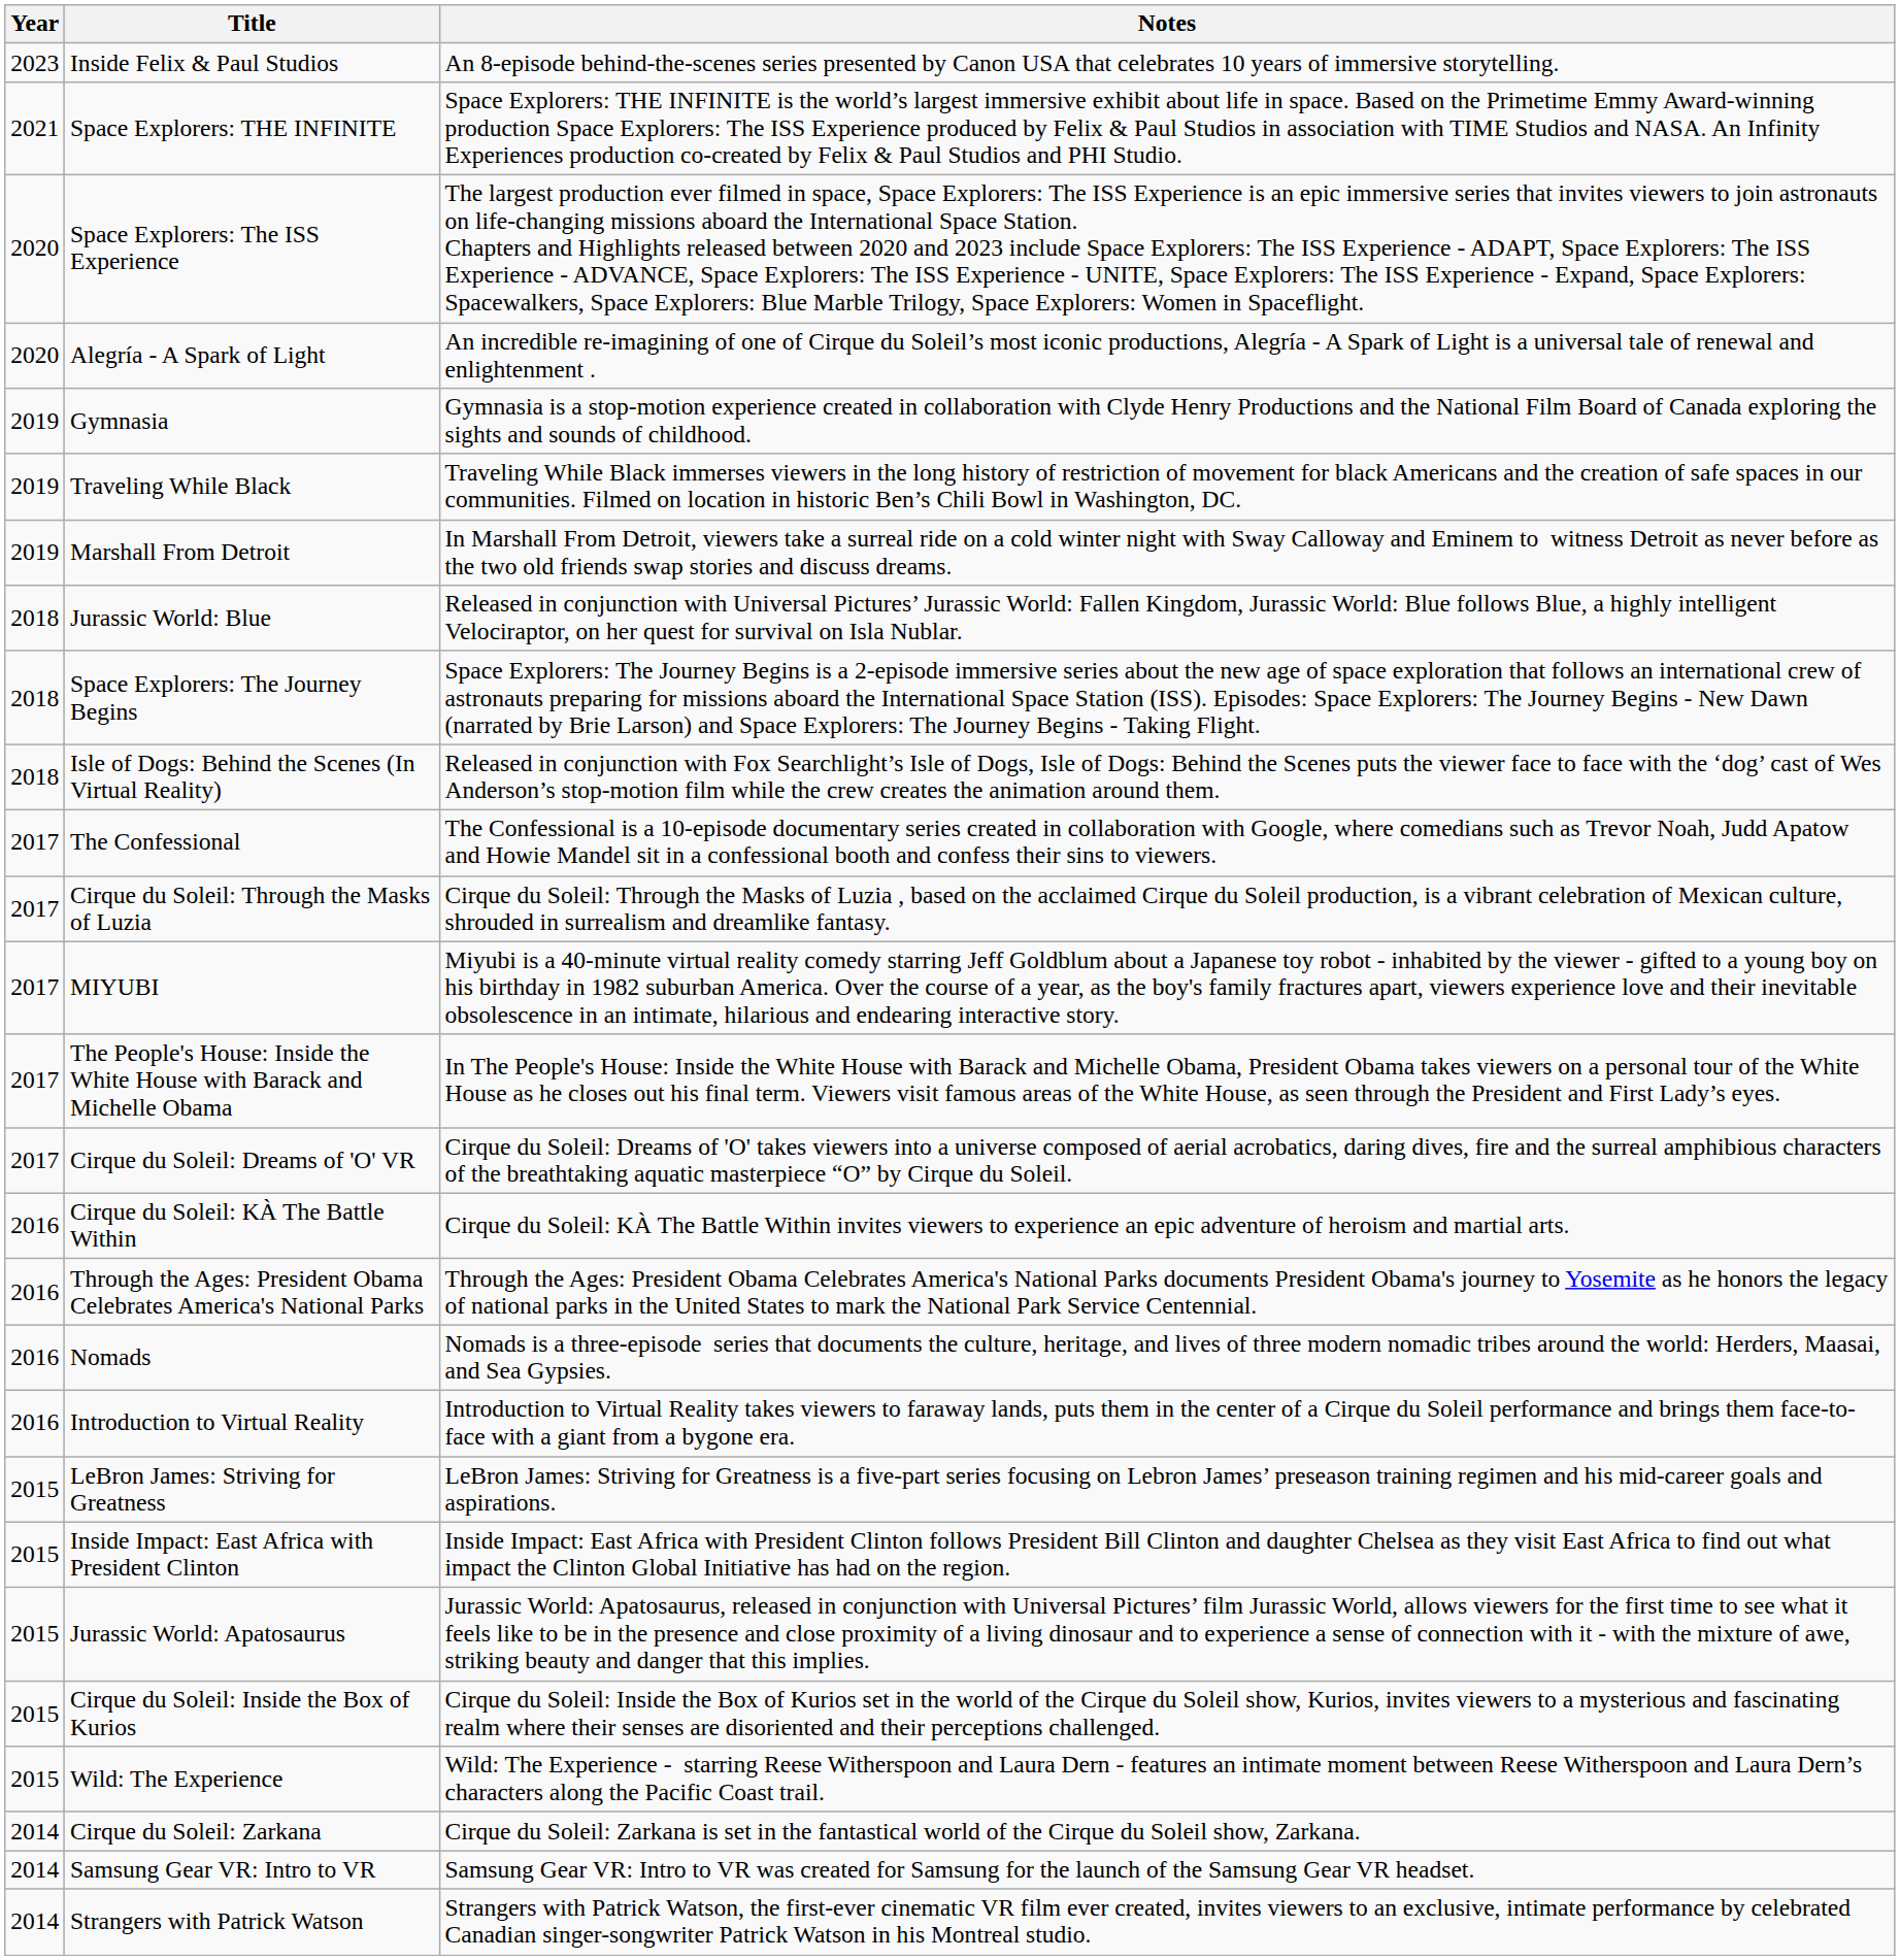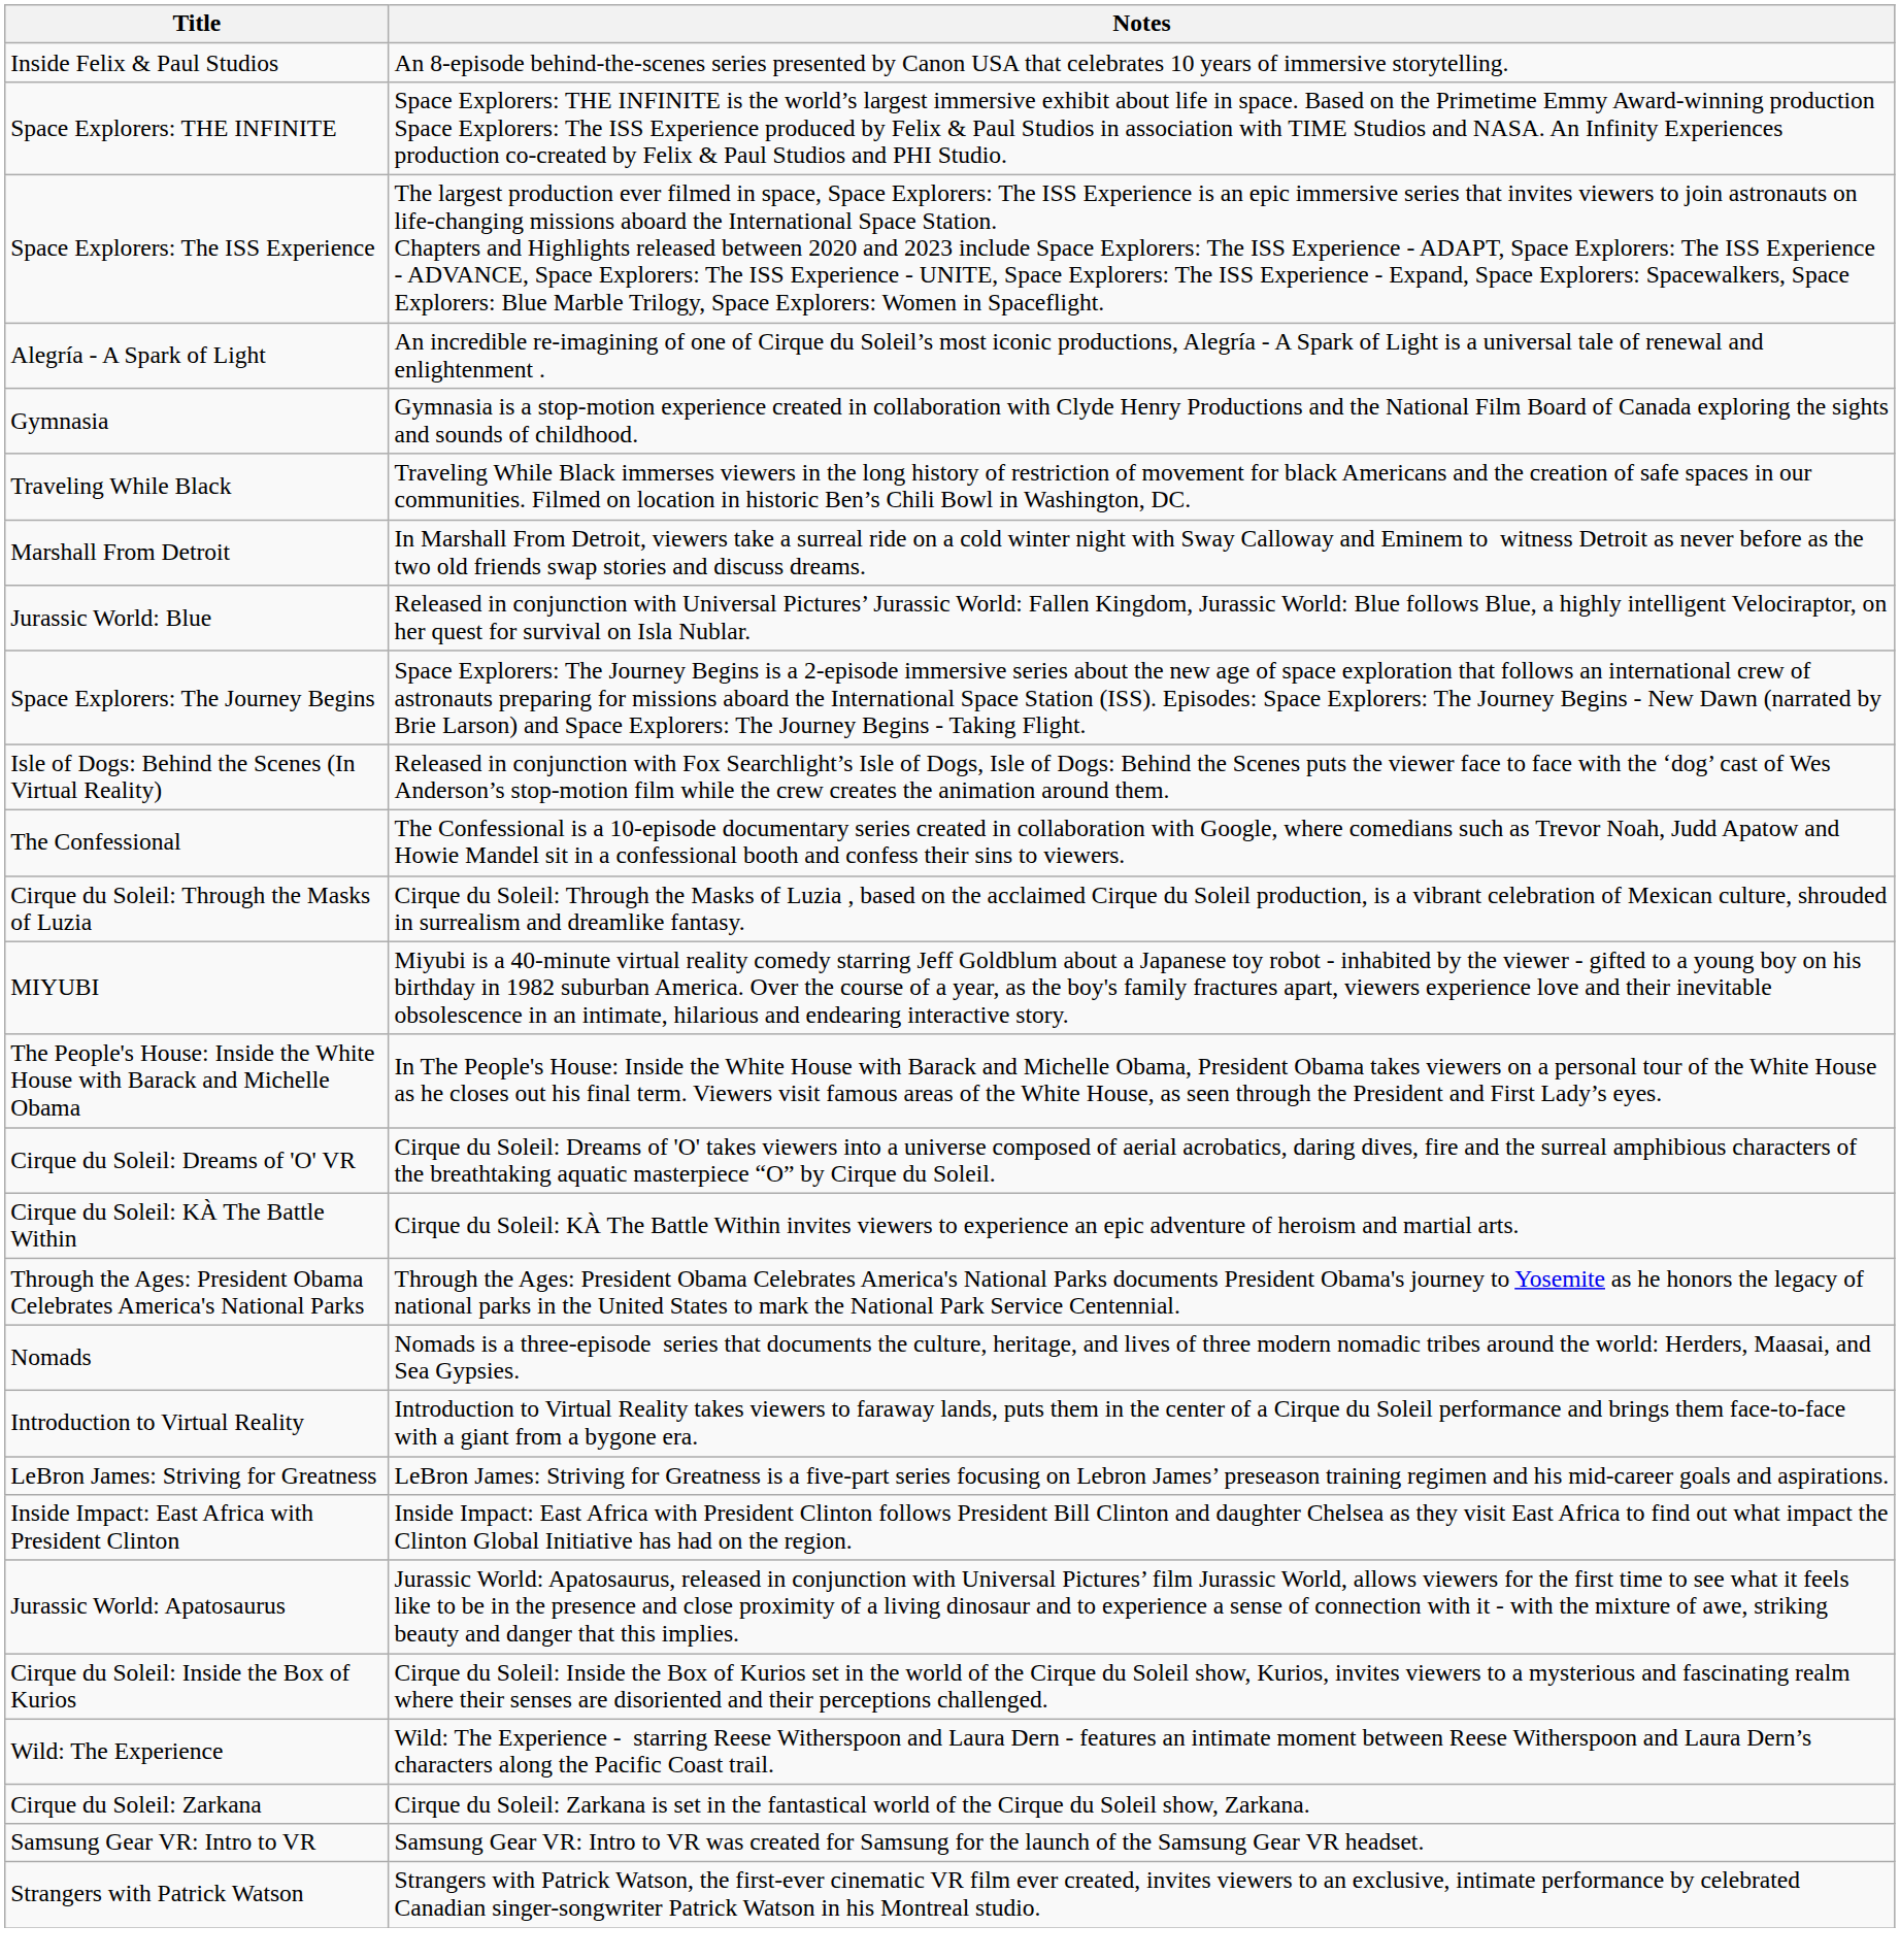 <table class="wikitable">
 <tr>
-<th><strong>Year</strong></th>
 <th><strong>Title</strong></th>
 <th><strong>Notes</strong></th>
 </tr>
 <tr>
-<td>2023</td>
 <td>Inside Felix & Paul Studios</td>
 <td>An 8-episode behind-the-scenes series presented by Canon USA that celebrates 10 years of immersive storytelling.</td>
 </tr>
 <tr>
-<td>2021</td>
 <td>Space Explorers: THE INFINITE</td>
 <td>Space Explorers: THE INFINITE is the world’s largest immersive exhibit about life in space. Based on the Primetime Emmy Award-winning production Space Explorers: The ISS Experience produced by Felix & Paul Studios in association with TIME Studios and NASA. An Infinity Experiences production co-created by Felix & Paul Studios and PHI Studio.</td>
 </tr>
 <tr>
-<td>2020</td>
 <td>Space Explorers: The ISS Experience</td>
 <td>The largest production ever filmed in space, Space Explorers: The ISS Experience is an epic immersive series that invites viewers to join astronauts on life-changing missions aboard the International Space Station.<br>Chapters and Highlights released between 2020 and 2023 include Space Explorers: The ISS Experience - ADAPT, Space Explorers: The ISS Experience - ADVANCE, Space Explorers: The ISS Experience - UNITE, Space Explorers: The ISS Experience - Expand, Space Explorers: Spacewalkers, Space Explorers: Blue Marble Trilogy, Space Explorers: Women in Spaceflight.</td>
 </tr>
 <tr>
-<td>2020</td>
 <td>Alegría - A Spark of Light</td>
 <td>An incredible re-imagining of one of Cirque du Soleil’s most iconic productions, Alegría - A Spark of Light is a universal tale of renewal and enlightenment .</td>
 </tr>
 <tr>
-<td>2019</td>
 <td>Gymnasia</td>
 <td>Gymnasia is a stop-motion experience created in collaboration with Clyde Henry Productions and the National Film Board of Canada exploring the sights and sounds of childhood.</td>
 </tr>
 <tr>
-<td>2019</td>
 <td>Traveling While Black</td>
 <td>Traveling While Black immerses viewers in the long history of restriction of movement for black Americans and the creation of safe spaces in our communities. Filmed on location in historic Ben’s Chili Bowl in Washington, DC.</td>
 </tr>
 <tr>
-<td>2019</td>
 <td>Marshall From Detroit</td>
 <td>In Marshall From Detroit, viewers take a surreal ride on a cold winter night with Sway Calloway and Eminem to  witness Detroit as never before as the two old friends swap stories and discuss dreams.</td>
 </tr>
 <tr>
-<td>2018</td>
 <td>Jurassic World: Blue</td>
 <td>Released in conjunction with Universal Pictures’ Jurassic World: Fallen Kingdom, Jurassic World: Blue follows Blue, a highly intelligent Velociraptor, on her quest for survival on Isla Nublar.</td>
 </tr>
 <tr>
-<td>2018</td>
 <td>Space Explorers: The Journey Begins</td>
 <td>Space Explorers: The Journey Begins is a 2-episode immersive series about the new age of space exploration that follows an international crew of astronauts preparing for missions aboard the International Space Station (ISS). Episodes: Space Explorers: The Journey Begins - New Dawn (narrated by Brie Larson) and Space Explorers: The Journey Begins - Taking Flight.</td>
 </tr>
 <tr>
-<td>2018</td>
 <td>Isle of Dogs: Behind the Scenes (In Virtual Reality)</td>
 <td>Released in conjunction with Fox Searchlight’s Isle of Dogs, Isle of Dogs: Behind the Scenes puts the viewer face to face with the ‘dog’ cast of Wes Anderson’s stop-motion film while the crew creates the animation around them.</td>
 </tr>
 <tr>
-<td>2017</td>
 <td>The Confessional</td>
 <td>The Confessional is a 10-episode documentary series created in collaboration with Google, where comedians such as Trevor Noah, Judd Apatow and Howie Mandel sit in a confessional booth and confess their sins to viewers.</td>
 </tr>
 <tr>
-<td>2017</td>
 <td>Cirque du Soleil: Through the Masks of Luzia</td>
 <td>Cirque du Soleil: Through the Masks of Luzia , based on the acclaimed Cirque du Soleil production, is a vibrant celebration of Mexican culture, shrouded in surrealism and dreamlike fantasy.</td>
 </tr>
 <tr>
-<td>2017</td>
 <td>MIYUBI</td>
 <td>Miyubi is a 40-minute virtual reality comedy starring Jeff Goldblum about a Japanese toy robot - inhabited by the viewer - gifted to a young boy on his birthday in 1982 suburban America. Over the course of a year, as the boy's family fractures apart, viewers experience love and their inevitable obsolescence in an intimate, hilarious and endearing interactive story.</td>
 </tr>
 <tr>
-<td>2017</td>
 <td>The People's House: Inside the White House with Barack and Michelle Obama</td>
 <td>In The People's House: Inside the White House with Barack and Michelle Obama, President Obama takes viewers on a personal tour of the White House as he closes out his final term. Viewers visit famous areas of the White House, as seen through the President and First Lady’s eyes.</td>
 </tr>
 <tr>
-<td>2017</td>
 <td>Cirque du Soleil: Dreams of 'O' VR</td>
 <td>Cirque du Soleil: Dreams of 'O' takes viewers into a universe composed of aerial acrobatics, daring dives, fire and the surreal amphibious characters of the breathtaking aquatic masterpiece “O” by Cirque du Soleil.</td>
 </tr>
 <tr>
-<td>2016</td>
 <td>Cirque du Soleil: KÀ The Battle Within</td>
 <td>Cirque du Soleil: KÀ The Battle Within invites viewers to experience an epic adventure of heroism and martial arts.</td>
 </tr>
 <tr>
-<td>2016</td>
 <td>Through the Ages: President Obama Celebrates America's National Parks</td>
 <td>Through the Ages: President Obama Celebrates America's National Parks documents President Obama's journey to <a href='#'>Yosemite</a> as he honors the legacy of national parks in the United States to mark the National Park Service Centennial.</td>
 </tr>
 <tr>
-<td>2016</td>
 <td>Nomads</td>
 <td>Nomads is a three-episode  series that documents the culture, heritage, and lives of three modern nomadic tribes around the world: Herders, Maasai, and Sea Gypsies.</td>
 </tr>
 <tr>
-<td>2016</td>
 <td>Introduction to Virtual Reality</td>
 <td>Introduction to Virtual Reality takes viewers to faraway lands, puts them in the center of a Cirque du Soleil performance and brings them face-to-face with a giant from a bygone era.</td>
 </tr>
 <tr>
-<td>2015</td>
 <td>LeBron James: Striving for Greatness</td>
 <td>LeBron James: Striving for Greatness is a five-part series focusing on Lebron James’ preseason training regimen and his mid-career goals and aspirations.</td>
 </tr>
 <tr>
-<td>2015</td>
 <td>Inside Impact: East Africa with President Clinton</td>
 <td>Inside Impact: East Africa with President Clinton follows President Bill Clinton and daughter Chelsea as they visit East Africa to find out what impact the Clinton Global Initiative has had on the region.</td>
 </tr>
 <tr>
-<td>2015</td>
 <td>Jurassic World: Apatosaurus</td>
 <td>Jurassic World: Apatosaurus, released in conjunction with Universal Pictures’ film Jurassic World, allows viewers for the first time to see what it feels like to be in the presence and close proximity of a living dinosaur and to experience a sense of connection with it - with the mixture of awe, striking beauty and danger that this implies.</td>
 </tr>
 <tr>
-<td>2015</td>
 <td>Cirque du Soleil: Inside the Box of Kurios</td>
 <td>Cirque du Soleil: Inside the Box of Kurios set in the world of the Cirque du Soleil show, Kurios, invites viewers to a mysterious and fascinating realm where their senses are disoriented and their perceptions challenged.</td>
 </tr>
 <tr>
-<td>2015</td>
 <td>Wild: The Experience</td>
 <td>Wild: The Experience -  starring Reese Witherspoon and Laura Dern - features an intimate moment between Reese Witherspoon and Laura Dern’s characters along the Pacific Coast trail.</td>
 </tr>
 <tr>
-<td>2014</td>
 <td>Cirque du Soleil: Zarkana</td>
 <td>Cirque du Soleil: Zarkana is set in the fantastical world of the Cirque du Soleil show, Zarkana.</td>
 </tr>
 <tr>
-<td>2014</td>
 <td>Samsung Gear VR: Intro to VR</td>
 <td>Samsung Gear VR: Intro to VR was created for Samsung for the launch of the Samsung Gear VR headset.</td>
 </tr>
 <tr>
-<td>2014</td>
 <td>Strangers with Patrick Watson</td>
 <td>Strangers with Patrick Watson, the first-ever cinematic VR film ever created, invites viewers to an exclusive, intimate performance by celebrated Canadian singer-songwriter Patrick Watson in his Montreal studio.</td>
 </tr>
 </table>
